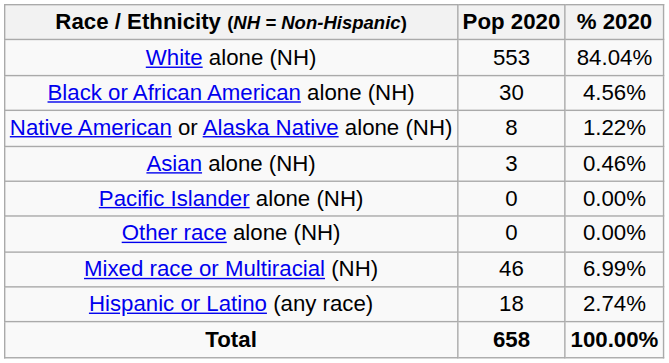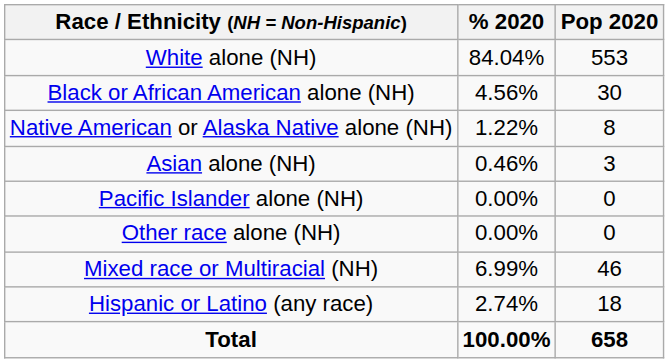 <table class="wikitable" style="text-align:center;">
 <tr>
 <th>Race / Ethnicity <small>(<em>NH = Non-Hispanic</em>)</small></th>
+<th>% 2020</th>
 <th>Pop 2020</th>
-<th>% 2020</th>
 </tr>
 <tr>
 <td><a href='#'>White</a> alone (NH)</td>
+<td>84.04%</td>
 <td>553</td>
-<td>84.04%</td>
 </tr>
 <tr>
 <td><a href='#'>Black or African American</a> alone (NH)</td>
+<td>4.56%</td>
 <td>30</td>
-<td>4.56%</td>
 </tr>
 <tr>
 <td><a href='#'>Native American</a> or <a href='#'>Alaska Native</a> alone (NH)</td>
+<td>1.22%</td>
 <td>8</td>
-<td>1.22%</td>
 </tr>
 <tr>
 <td><a href='#'>Asian</a> alone (NH)</td>
+<td>0.46%</td>
 <td>3</td>
-<td>0.46%</td>
 </tr>
 <tr>
 <td><a href='#'>Pacific Islander</a> alone (NH)</td>
+<td>0.00%</td>
 <td>0</td>
-<td>0.00%</td>
 </tr>
 <tr>
 <td><a href='#'>Other race</a> alone (NH)</td>
+<td>0.00%</td>
 <td>0</td>
-<td>0.00%</td>
 </tr>
 <tr>
 <td><a href='#'>Mixed race or Multiracial</a> (NH)</td>
+<td>6.99%</td>
 <td>46</td>
-<td>6.99%</td>
 </tr>
 <tr>
 <td><a href='#'>Hispanic or Latino</a> (any race)</td>
+<td>2.74%</td>
 <td>18</td>
-<td>2.74%</td>
 </tr>
 <tr>
 <td><strong>Total</strong></td>
+<td><strong>100.00%</strong></td>
 <td><strong>658</strong></td>
-<td><strong>100.00%</strong></td>
 </tr>
 </table>
